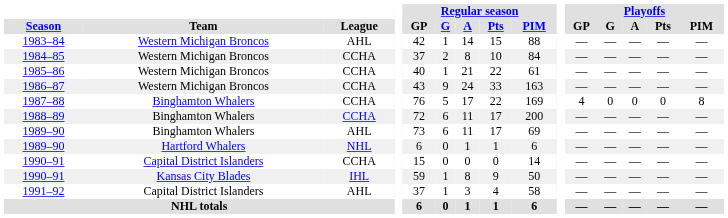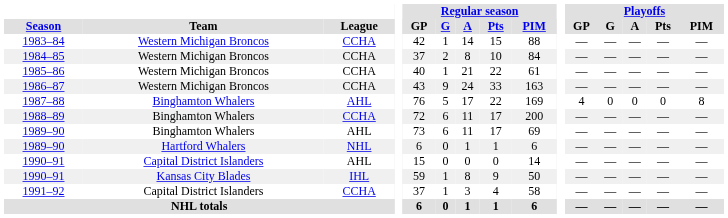 <table border="0" cellpadding="1" cellspacing="0" style="text-align:center; width:60em;">
 <tr style="background:#e0e0e0;">
 <th colspan="3"  bgcolor="#ffffff"> </th>
 <th rowspan="99" bgcolor="#ffffff"> </th>
 <th colspan="5"><a href='#'>Regular season</a></th>
 <th rowspan="99" bgcolor="#ffffff"> </th>
 <th colspan="5"><a href='#'>Playoffs</a></th>
 </tr>
 <tr style="background:#e0e0e0;">
 <th><a href='#'>Season</a></th>
 <th>Team</th>
 <th>League</th>
 <th>GP</th>
 <th><a href='#'>G</a></th>
 <th><a href='#'>A</a></th>
 <th><a href='#'>Pts</a></th>
 <th><a href='#'>PIM</a></th>
 <th>GP</th>
 <th>G</th>
 <th>A</th>
 <th>Pts</th>
 <th>PIM</th>
 </tr>
 <tr>
 <td><a href='#'>1983–84</a></td>
 <td><a href='#'>Western Michigan Broncos</a></td>
-<td>AHL</td>
+<td><a href='#'>CCHA</a></td>
 <td>42</td>
 <td>1</td>
 <td>14</td>
 <td>15</td>
 <td>88</td>
 <td>—</td>
 <td>—</td>
 <td>—</td>
 <td>—</td>
 <td>—</td>
 </tr>
 <tr style="background:#f0f0f0;">
 <td><a href='#'>1984–85</a></td>
 <td>Western Michigan Broncos</td>
 <td>CCHA</td>
 <td>37</td>
 <td>2</td>
 <td>8</td>
 <td>10</td>
 <td>84</td>
 <td>—</td>
 <td>—</td>
 <td>—</td>
 <td>—</td>
 <td>—</td>
 </tr>
 <tr>
 <td><a href='#'>1985–86</a></td>
 <td>Western Michigan Broncos</td>
 <td>CCHA</td>
 <td>40</td>
 <td>1</td>
 <td>21</td>
 <td>22</td>
 <td>61</td>
 <td>—</td>
 <td>—</td>
 <td>—</td>
 <td>—</td>
 <td>—</td>
 </tr>
 <tr style="background:#f0f0f0;">
 <td><a href='#'>1986–87</a></td>
 <td>Western Michigan Broncos</td>
 <td>CCHA</td>
 <td>43</td>
 <td>9</td>
 <td>24</td>
 <td>33</td>
 <td>163</td>
 <td>—</td>
 <td>—</td>
 <td>—</td>
 <td>—</td>
 <td>—</td>
 </tr>
 <tr>
 <td><a href='#'>1987–88</a></td>
 <td><a href='#'>Binghamton Whalers</a></td>
-<td>CCHA</td>
+<td><a href='#'>AHL</a></td>
 <td>76</td>
 <td>5</td>
 <td>17</td>
 <td>22</td>
 <td>169</td>
 <td>4</td>
 <td>0</td>
 <td>0</td>
 <td>0</td>
 <td>8</td>
 </tr>
 <tr style="background:#f0f0f0;">
 <td><a href='#'>1988–89</a></td>
 <td>Binghamton Whalers</td>
 <td><a href='#'>CCHA</a></td>
 <td>72</td>
 <td>6</td>
 <td>11</td>
 <td>17</td>
 <td>200</td>
 <td>—</td>
 <td>—</td>
 <td>—</td>
 <td>—</td>
 <td>—</td>
 </tr>
 <tr>
 <td><a href='#'>1989–90</a></td>
 <td>Binghamton Whalers</td>
 <td>AHL</td>
 <td>73</td>
 <td>6</td>
 <td>11</td>
 <td>17</td>
 <td>69</td>
 <td>—</td>
 <td>—</td>
 <td>—</td>
 <td>—</td>
 <td>—</td>
 </tr>
 <tr style="background:#f0f0f0;">
 <td><a href='#'>1989–90</a></td>
 <td><a href='#'>Hartford Whalers</a></td>
 <td><a href='#'>NHL</a></td>
 <td>6</td>
 <td>0</td>
 <td>1</td>
 <td>1</td>
 <td>6</td>
 <td>—</td>
 <td>—</td>
 <td>—</td>
 <td>—</td>
 <td>—</td>
 </tr>
 <tr>
 <td><a href='#'>1990–91</a></td>
 <td><a href='#'>Capital District Islanders</a></td>
-<td>CCHA</td>
+<td>AHL</td>
 <td>15</td>
 <td>0</td>
 <td>0</td>
 <td>0</td>
 <td>14</td>
 <td>—</td>
 <td>—</td>
 <td>—</td>
 <td>—</td>
 <td>—</td>
 </tr>
 <tr style="background:#f0f0f0;">
 <td><a href='#'>1990–91</a></td>
 <td><a href='#'>Kansas City Blades</a></td>
 <td><a href='#'>IHL</a></td>
 <td>59</td>
 <td>1</td>
 <td>8</td>
 <td>9</td>
 <td>50</td>
 <td>—</td>
 <td>—</td>
 <td>—</td>
 <td>—</td>
 <td>—</td>
 </tr>
 <tr>
 <td><a href='#'>1991–92</a></td>
 <td>Capital District Islanders</td>
-<td>AHL</td>
+<td><a href='#'>CCHA</a></td>
 <td>37</td>
 <td>1</td>
 <td>3</td>
 <td>4</td>
 <td>58</td>
 <td>—</td>
 <td>—</td>
 <td>—</td>
 <td>—</td>
 <td>—</td>
 </tr>
 <tr style="background:#e0e0e0;">
 <th colspan="3">NHL totals</th>
 <th>6</th>
 <th>0</th>
 <th>1</th>
 <th>1</th>
 <th>6</th>
 <th>—</th>
 <th>—</th>
 <th>—</th>
 <th>—</th>
 <th>—</th>
 </tr>
 </table>
